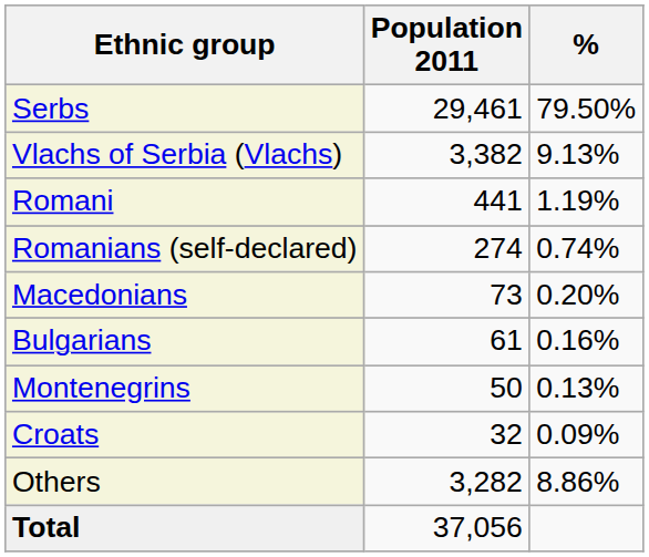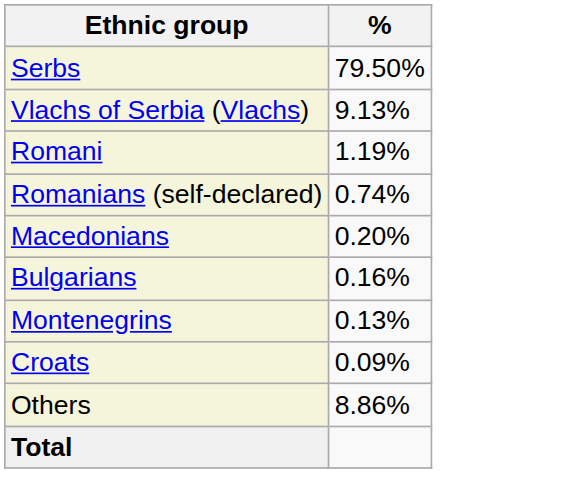 <table class="wikitable sortable">
 <tr>
 <th>Ethnic group</th>
-<th>Population<br>2011</th>
 <th>%</th>
 </tr>
 <tr>
 <td style="background:#F5F5DC;"><a href='#'>Serbs</a></td>
-<td align="right">29,461</td>
 <td>79.50%</td>
 </tr>
 <tr>
 <td style="background:#F5F5DC;"><a href='#'>Vlachs of Serbia</a> (<a href='#'>Vlachs</a>)</td>
-<td align="right">3,382</td>
 <td>9.13%</td>
 </tr>
 <tr>
 <td style="background:#F5F5DC;"><a href='#'>Romani</a></td>
-<td align="right">441</td>
 <td>1.19%</td>
 </tr>
 <tr>
 <td style="background:#F5F5DC;"><a href='#'>Romanians</a> (self-declared)</td>
-<td align="right">274</td>
 <td>0.74%</td>
 </tr>
 <tr>
 <td style="background:#F5F5DC;"><a href='#'>Macedonians</a></td>
-<td align="right">73</td>
 <td>0.20%</td>
 </tr>
 <tr>
 <td style="background:#F5F5DC;"><a href='#'>Bulgarians</a></td>
-<td align="right">61</td>
 <td>0.16%</td>
 </tr>
 <tr>
 <td style="background:#F5F5DC;"><a href='#'>Montenegrins</a></td>
-<td align="right">50</td>
 <td>0.13%</td>
 </tr>
 <tr>
 <td style="background:#F5F5DC;"><a href='#'>Croats</a></td>
-<td align="right">32</td>
 <td>0.09%</td>
 </tr>
 <tr>
 <td style="background:#F5F5DC;">Others</td>
-<td align="right">3,282</td>
 <td>8.86%</td>
 </tr>
 <tr>
 <td style="background:#F0F0F0;"><strong>Total</strong></td>
-<td align="right">37,056</td>
 <td></td>
 </tr>
 </table>
